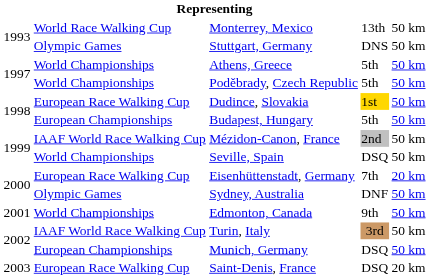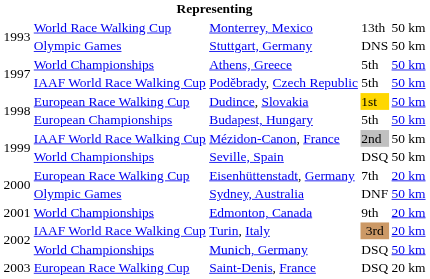 <table>
 <tr>
 <th colspan="5">Representing </th>
 </tr>
 <tr>
 <td rowspan=2>1993</td>
 <td><a href='#'>World Race Walking Cup</a></td>
 <td><a href='#'>Monterrey, Mexico</a></td>
 <td>13th</td>
 <td>50 km</td>
 </tr>
 <tr>
 <td><a href='#'>Olympic Games</a></td>
 <td><a href='#'>Stuttgart, Germany</a></td>
 <td>DNS</td>
 <td>50 km</td>
 </tr>
 <tr>
 <td rowspan=2>1997</td>
 <td><a href='#'>World Championships</a></td>
 <td><a href='#'>Athens, Greece</a></td>
 <td>5th</td>
 <td><a href='#'>50 km</a></td>
 </tr>
 <tr>
-<td><a href='#'>World Championships</a></td>
+<td><a href='#'>IAAF World Race Walking Cup</a></td>
 <td><a href='#'>Poděbrady</a>, <a href='#'>Czech Republic</a></td>
 <td>5th</td>
 <td><a href='#'>50 km</a></td>
 </tr>
 <tr>
 <td rowspan=2>1998</td>
 <td><a href='#'>European Race Walking Cup</a></td>
 <td><a href='#'>Dudince</a>, <a href='#'>Slovakia</a></td>
 <td bgcolor="gold">1st</td>
 <td><a href='#'>50 km</a></td>
 </tr>
 <tr>
 <td><a href='#'>European Championships</a></td>
 <td><a href='#'>Budapest, Hungary</a></td>
 <td>5th</td>
 <td><a href='#'>50 km</a></td>
 </tr>
 <tr>
 <td rowspan=2>1999</td>
 <td><a href='#'>IAAF World Race Walking Cup</a></td>
 <td><a href='#'>Mézidon-Canon</a>, <a href='#'>France</a></td>
 <td bgcolor="silver">2nd</td>
 <td>50 km</td>
 </tr>
 <tr>
 <td><a href='#'>World Championships</a></td>
 <td><a href='#'>Seville, Spain</a></td>
 <td>DSQ</td>
 <td>50 km</td>
 </tr>
 <tr>
 <td rowspan=2>2000</td>
 <td><a href='#'>European Race Walking Cup</a></td>
 <td><a href='#'>Eisenhüttenstadt</a>, <a href='#'>Germany</a></td>
 <td>7th</td>
 <td><a href='#'>20 km</a></td>
 </tr>
 <tr>
 <td><a href='#'>Olympic Games</a></td>
 <td><a href='#'>Sydney, Australia</a></td>
 <td>DNF</td>
 <td><a href='#'>50 km</a></td>
 </tr>
 <tr>
 <td>2001</td>
 <td><a href='#'>World Championships</a></td>
 <td><a href='#'>Edmonton, Canada</a></td>
 <td>9th</td>
-<td><a href='#'>50 km</a></td>
+<td><a href='#'>20 km</a></td>
 </tr>
 <tr>
 <td rowspan=2>2002</td>
 <td><a href='#'>IAAF World Race Walking Cup</a></td>
 <td><a href='#'>Turin</a>, <a href='#'>Italy</a></td>
 <td bgcolor="cc9966" align="center">3rd</td>
-<td>50 km</td>
+<td><a href='#'>20 km</a></td>
 </tr>
 <tr>
-<td><a href='#'>European Championships</a></td>
+<td><a href='#'>World Championships</a></td>
 <td><a href='#'>Munich, Germany</a></td>
 <td>DSQ</td>
 <td><a href='#'>50 km</a></td>
 </tr>
 <tr>
 <td>2003</td>
 <td><a href='#'>European Race Walking Cup</a></td>
 <td><a href='#'>Saint-Denis</a>, <a href='#'>France</a></td>
 <td align="center">DSQ</td>
 <td>20 km</td>
 </tr>
 </table>
